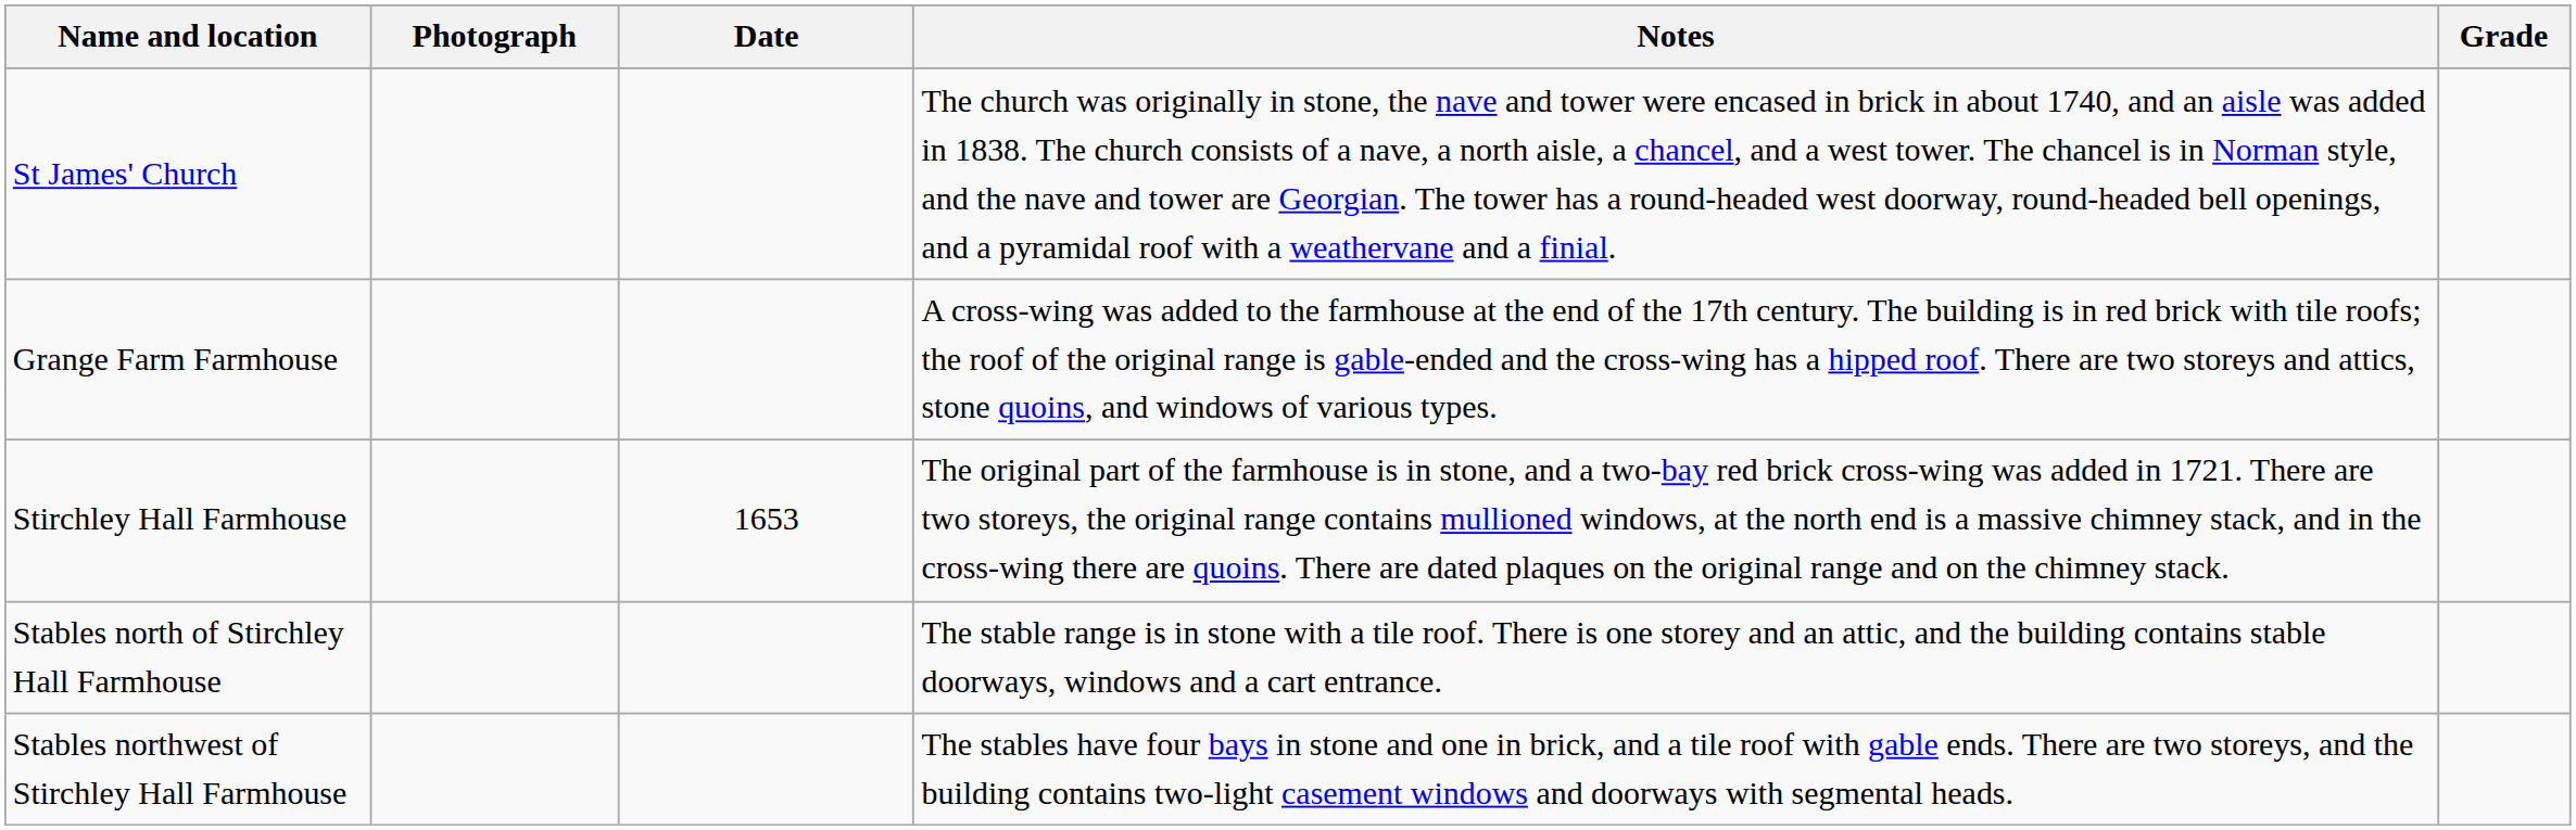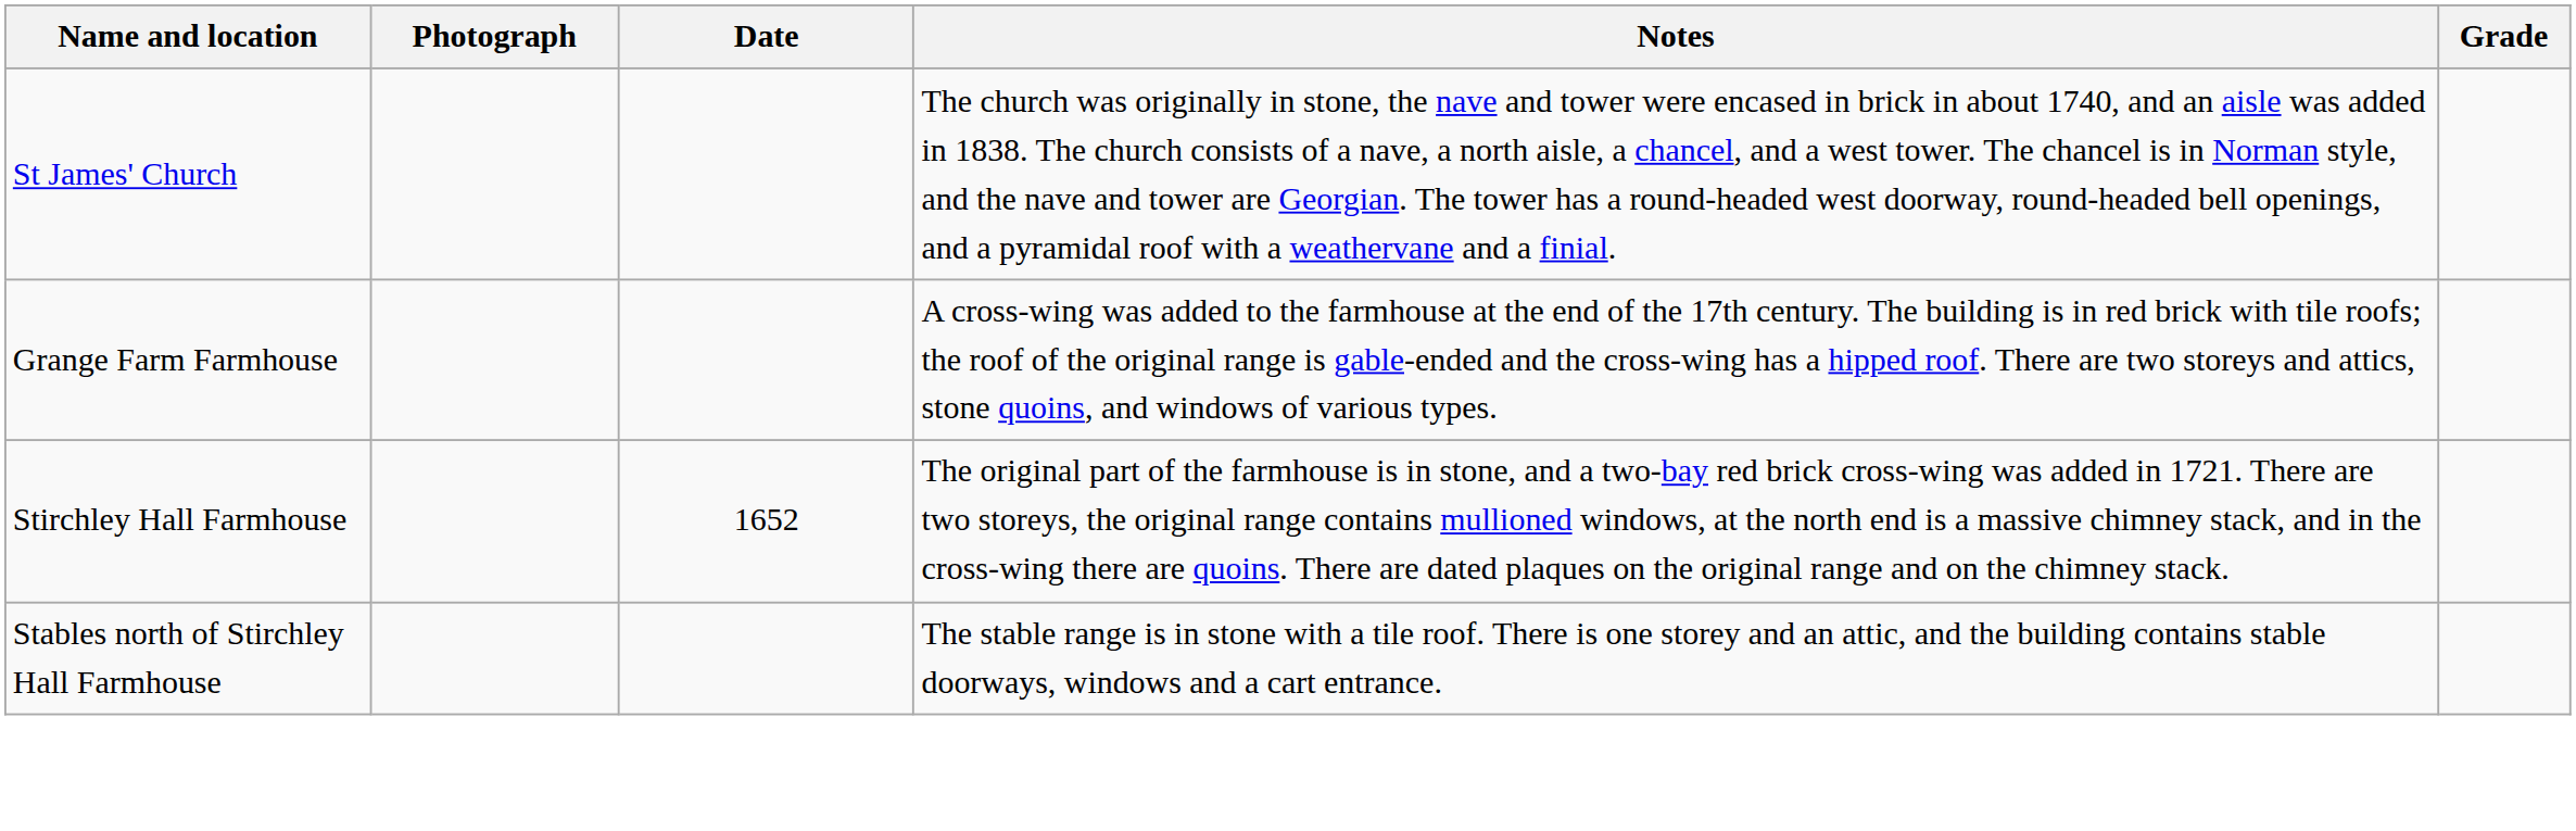 <table class="wikitable sortable plainrowheaders" style="width:100%; border:0; text-align:left; line-height:150%;">
 <tr>
 <th scope="col"  style="width:150px">Name and location</th>
 <th scope="col"  style="width:100px" class="unsortable">Photograph</th>
 <th scope="col"  style="width:120px">Date</th>
 <th scope="col"  style="width:650px" class="unsortable">Notes</th>
 <th scope="col"  style="width:50px">Grade</th>
 </tr>
 <tr>
 <td><a href='#'>St James' Church</a><br><small></small></td>
 <td></td>
 <td align="center"></td>
 <td>The church was originally in stone, the <a href='#'>nave</a> and tower were encased in brick in about 1740, and an <a href='#'>aisle</a> was added in 1838.  The church consists of a nave, a north aisle, a <a href='#'>chancel</a>, and a west tower.  The chancel is in <a href='#'>Norman</a> style, and the nave and tower are <a href='#'>Georgian</a>.  The tower has a round-headed west doorway, round-headed bell openings, and a pyramidal roof with a <a href='#'>weathervane</a> and a <a href='#'>finial</a>.</td>
 <td align="center" ></td>
 </tr>
 <tr>
 <td>Grange Farm Farmhouse<br><small></small></td>
 <td></td>
 <td align="center"></td>
 <td>A cross-wing was added to the farmhouse at the end of the 17th century.  The building is in red brick with tile roofs; the roof of the original range is <a href='#'>gable</a>-ended and the cross-wing has a <a href='#'>hipped roof</a>.  There are two storeys and attics, stone <a href='#'>quoins</a>, and windows of various types.</td>
 <td align="center" ></td>
 </tr>
 <tr>
 <td>Stirchley Hall Farmhouse<br><small></small></td>
 <td></td>
-<td align="center">1653</td>
+<td align="center">1652</td>
 <td>The original part of the farmhouse is in stone, and a two-<a href='#'>bay</a> red brick cross-wing was added in 1721.  There are two storeys, the original range contains <a href='#'>mullioned</a> windows, at the north end is a massive chimney stack, and in the cross-wing there are <a href='#'>quoins</a>.  There are dated plaques on the original range and on the chimney stack.</td>
 <td align="center" ></td>
 </tr>
 <tr>
 <td>Stables north of Stirchley Hall Farmhouse<br><small></small></td>
 <td></td>
 <td align="center"></td>
 <td>The stable range is in stone with a tile roof.  There is one storey and an attic, and the building contains stable doorways, windows and a cart entrance.</td>
 <td align="center" ></td>
 </tr>
 <tr>
-<td>Stables northwest of Stirchley Hall Farmhouse<br><small></small></td>
-<td></td>
-<td align="center"></td>
-<td>The stables have four <a href='#'>bays</a> in stone and one in brick, and a tile roof with <a href='#'>gable</a> ends.  There are two storeys, and the building contains two-light <a href='#'>casement windows</a> and doorways with segmental heads.</td>
-<td align="center" ></td>
-</tr>
-<tr>
 </tr>
 </table>
